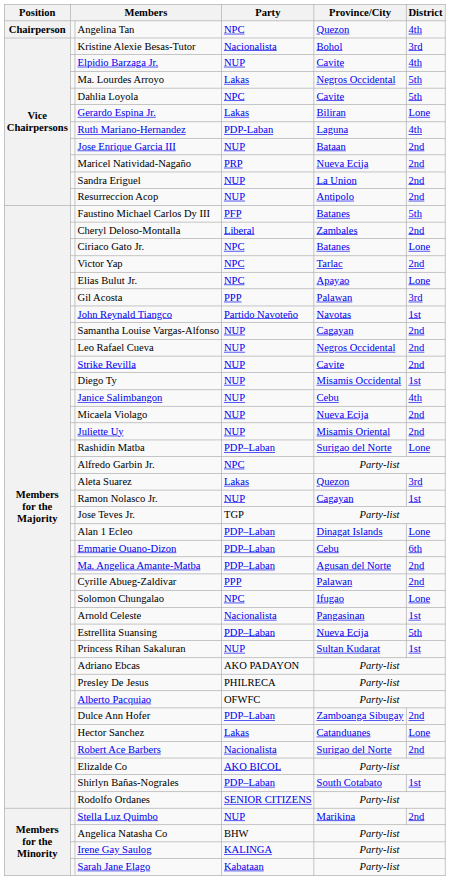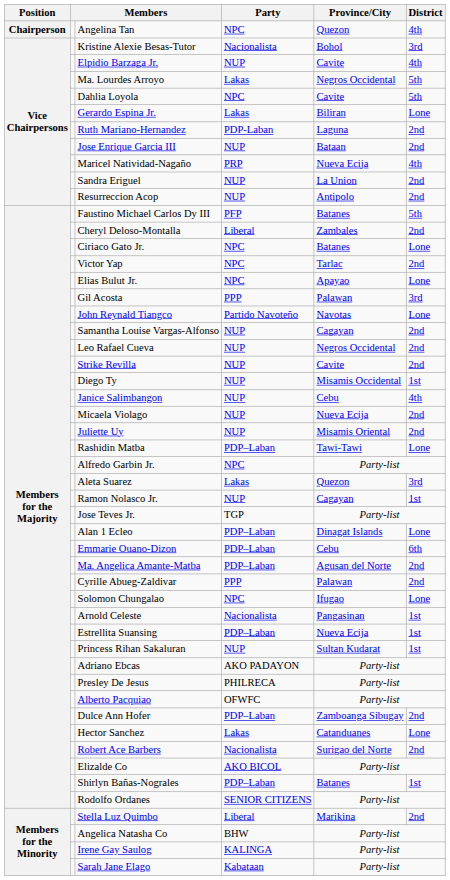 <table class="wikitable" style="font-size: 100%;">
 <tr>
 <th>Position</th>
 <th colspan="2">Members</th>
 <th>Party</th>
 <th>Province/City</th>
 <th>District</th>
 </tr>
 <tr>
 <th>Chairperson</th>
 <td></td>
 <td>Angelina Tan</td>
 <td><a href='#'>NPC</a></td>
 <td><a href='#'>Quezon</a></td>
 <td><a href='#'>4th</a></td>
 </tr>
 <tr>
 <th rowspan="10">Vice<br>Chairpersons</th>
 <td></td>
 <td>Kristine Alexie Besas-Tutor</td>
 <td><a href='#'>Nacionalista</a></td>
 <td><a href='#'>Bohol</a></td>
 <td><a href='#'>3rd</a></td>
 </tr>
 <tr>
 <td></td>
 <td><a href='#'>Elpidio Barzaga Jr.</a></td>
 <td><a href='#'>NUP</a></td>
 <td><a href='#'>Cavite</a></td>
 <td><a href='#'>4th</a></td>
 </tr>
 <tr>
 <td></td>
 <td>Ma. Lourdes Arroyo</td>
 <td><a href='#'>Lakas</a></td>
 <td><a href='#'>Negros Occidental</a></td>
 <td><a href='#'>5th</a></td>
 </tr>
 <tr>
 <td></td>
 <td>Dahlia Loyola</td>
 <td><a href='#'>NPC</a></td>
 <td><a href='#'>Cavite</a></td>
 <td><a href='#'>5th</a></td>
 </tr>
 <tr>
 <td></td>
 <td><a href='#'>Gerardo Espina Jr.</a></td>
 <td><a href='#'>Lakas</a></td>
 <td><a href='#'>Biliran</a></td>
 <td><a href='#'>Lone</a></td>
 </tr>
 <tr>
 <td></td>
 <td><a href='#'>Ruth Mariano-Hernandez</a></td>
 <td><a href='#'>PDP-Laban</a></td>
 <td><a href='#'>Laguna</a></td>
-<td><a href='#'>4th</a></td>
+<td><a href='#'>2nd</a></td>
 </tr>
 <tr>
 <td></td>
 <td><a href='#'>Jose Enrique Garcia III</a></td>
 <td><a href='#'>NUP</a></td>
 <td><a href='#'>Bataan</a></td>
 <td><a href='#'>2nd</a></td>
 </tr>
 <tr>
 <td></td>
 <td>Maricel Natividad-Nagaño</td>
 <td><a href='#'>PRP</a></td>
 <td><a href='#'>Nueva Ecija</a></td>
-<td><a href='#'>2nd</a></td>
+<td><a href='#'>4th</a></td>
 </tr>
 <tr>
 <td></td>
 <td>Sandra Eriguel</td>
 <td><a href='#'>NUP</a></td>
 <td><a href='#'>La Union</a></td>
 <td><a href='#'>2nd</a></td>
 </tr>
 <tr>
 <td></td>
 <td>Resurreccion Acop</td>
 <td><a href='#'>NUP</a></td>
 <td><a href='#'>Antipolo</a></td>
 <td><a href='#'>2nd</a></td>
 </tr>
 <tr>
 <th rowspan="36">Members<br>for the<br>Majority</th>
 <td></td>
 <td>Faustino Michael Carlos Dy III</td>
 <td><a href='#'>PFP</a></td>
 <td><a href='#'>Batanes</a></td>
 <td><a href='#'>5th</a></td>
 </tr>
 <tr>
 <td></td>
 <td>Cheryl Deloso-Montalla</td>
 <td><a href='#'>Liberal</a></td>
 <td><a href='#'>Zambales</a></td>
 <td><a href='#'>2nd</a></td>
 </tr>
 <tr>
 <td></td>
 <td>Ciriaco Gato Jr.</td>
 <td><a href='#'>NPC</a></td>
 <td><a href='#'>Batanes</a></td>
 <td><a href='#'>Lone</a></td>
 </tr>
 <tr>
 <td></td>
 <td>Victor Yap</td>
 <td><a href='#'>NPC</a></td>
 <td><a href='#'>Tarlac</a></td>
 <td><a href='#'>2nd</a></td>
 </tr>
 <tr>
 <td></td>
 <td>Elias Bulut Jr.</td>
 <td><a href='#'>NPC</a></td>
 <td><a href='#'>Apayao</a></td>
 <td><a href='#'>Lone</a></td>
 </tr>
 <tr>
 <td></td>
 <td>Gil Acosta</td>
 <td><a href='#'>PPP</a></td>
 <td><a href='#'>Palawan</a></td>
 <td><a href='#'>3rd</a></td>
 </tr>
 <tr>
 <td></td>
 <td><a href='#'>John Reynald Tiangco</a></td>
 <td><a href='#'>Partido Navoteño</a></td>
 <td><a href='#'>Navotas</a></td>
-<td><a href='#'>1st</a></td>
+<td><a href='#'>Lone</a></td>
 </tr>
 <tr>
 <td></td>
 <td>Samantha Louise Vargas-Alfonso</td>
 <td><a href='#'>NUP</a></td>
 <td><a href='#'>Cagayan</a></td>
 <td><a href='#'>2nd</a></td>
 </tr>
 <tr>
 <td></td>
 <td>Leo Rafael Cueva</td>
 <td><a href='#'>NUP</a></td>
 <td><a href='#'>Negros Occidental</a></td>
 <td><a href='#'>2nd</a></td>
 </tr>
 <tr>
 <td></td>
 <td><a href='#'>Strike Revilla</a></td>
 <td><a href='#'>NUP</a></td>
 <td><a href='#'>Cavite</a></td>
 <td><a href='#'>2nd</a></td>
 </tr>
 <tr>
 <td></td>
 <td>Diego Ty</td>
 <td><a href='#'>NUP</a></td>
 <td><a href='#'>Misamis Occidental</a></td>
 <td><a href='#'>1st</a></td>
 </tr>
 <tr>
 <td></td>
 <td><a href='#'>Janice Salimbangon</a></td>
 <td><a href='#'>NUP</a></td>
 <td><a href='#'>Cebu</a></td>
 <td><a href='#'>4th</a></td>
 </tr>
 <tr>
 <td></td>
 <td>Micaela Violago</td>
 <td><a href='#'>NUP</a></td>
 <td><a href='#'>Nueva Ecija</a></td>
 <td><a href='#'>2nd</a></td>
 </tr>
 <tr>
 <td></td>
 <td><a href='#'>Juliette Uy</a></td>
 <td><a href='#'>NUP</a></td>
 <td><a href='#'>Misamis Oriental</a></td>
 <td><a href='#'>2nd</a></td>
 </tr>
 <tr>
 <td></td>
 <td>Rashidin Matba</td>
 <td><a href='#'>PDP–Laban</a></td>
-<td><a href='#'>Surigao del Norte</a></td>
+<td><a href='#'>Tawi-Tawi</a></td>
 <td><a href='#'>Lone</a></td>
 </tr>
 <tr>
 <td></td>
 <td>Alfredo Garbin Jr.</td>
 <td><a href='#'>NPC</a></td>
 <td align="center" colspan="2"><em>Party-list</em></td>
 </tr>
 <tr>
 <td></td>
 <td>Aleta Suarez</td>
 <td><a href='#'>Lakas</a></td>
 <td><a href='#'>Quezon</a></td>
 <td><a href='#'>3rd</a></td>
 </tr>
 <tr>
 <td></td>
 <td>Ramon Nolasco Jr.</td>
 <td><a href='#'>NUP</a></td>
 <td><a href='#'>Cagayan</a></td>
 <td><a href='#'>1st</a></td>
 </tr>
 <tr>
 <td></td>
 <td>Jose Teves Jr.</td>
 <td>TGP</td>
 <td align="center" colspan="2"><em>Party-list</em></td>
 </tr>
 <tr>
 <td></td>
 <td>Alan 1 Ecleo</td>
 <td><a href='#'>PDP–Laban</a></td>
 <td><a href='#'>Dinagat Islands</a></td>
 <td><a href='#'>Lone</a></td>
 </tr>
 <tr>
 <td></td>
 <td><a href='#'>Emmarie Ouano-Dizon</a></td>
 <td><a href='#'>PDP–Laban</a></td>
 <td><a href='#'>Cebu</a></td>
 <td><a href='#'>6th</a></td>
 </tr>
 <tr>
 <td></td>
 <td><a href='#'>Ma. Angelica Amante-Matba</a></td>
 <td><a href='#'>PDP–Laban</a></td>
 <td><a href='#'>Agusan del Norte</a></td>
 <td><a href='#'>2nd</a></td>
 </tr>
 <tr>
 <td></td>
 <td>Cyrille Abueg-Zaldivar</td>
 <td><a href='#'>PPP</a></td>
 <td><a href='#'>Palawan</a></td>
 <td><a href='#'>2nd</a></td>
 </tr>
 <tr>
 <td></td>
 <td>Solomon Chungalao</td>
 <td><a href='#'>NPC</a></td>
 <td><a href='#'>Ifugao</a></td>
 <td><a href='#'>Lone</a></td>
 </tr>
 <tr>
 <td></td>
 <td>Arnold Celeste</td>
 <td><a href='#'>Nacionalista</a></td>
 <td><a href='#'>Pangasinan</a></td>
 <td><a href='#'>1st</a></td>
 </tr>
 <tr>
 <td></td>
 <td>Estrellita Suansing</td>
 <td><a href='#'>PDP–Laban</a></td>
 <td><a href='#'>Nueva Ecija</a></td>
-<td><a href='#'>5th</a></td>
+<td><a href='#'>1st</a></td>
 </tr>
 <tr>
 <td></td>
 <td>Princess Rihan Sakaluran</td>
 <td><a href='#'>NUP</a></td>
 <td><a href='#'>Sultan Kudarat</a></td>
 <td><a href='#'>1st</a></td>
 </tr>
 <tr>
 <td></td>
 <td>Adriano Ebcas</td>
 <td>AKO PADAYON</td>
 <td align="center" colspan="2"><em>Party-list</em></td>
 </tr>
 <tr>
 <td></td>
 <td>Presley De Jesus</td>
 <td>PHILRECA</td>
 <td align="center" colspan="2"><em>Party-list</em></td>
 </tr>
 <tr>
 <td></td>
 <td><a href='#'>Alberto Pacquiao</a></td>
 <td>OFWFC</td>
 <td align="center" colspan="2"><em>Party-list</em></td>
 </tr>
 <tr>
 <td></td>
 <td>Dulce Ann Hofer</td>
 <td><a href='#'>PDP–Laban</a></td>
 <td><a href='#'>Zamboanga Sibugay</a></td>
 <td><a href='#'>2nd</a></td>
 </tr>
 <tr>
 <td></td>
 <td>Hector Sanchez</td>
 <td><a href='#'>Lakas</a></td>
 <td><a href='#'>Catanduanes</a></td>
 <td><a href='#'>Lone</a></td>
 </tr>
 <tr>
 <td></td>
 <td><a href='#'>Robert Ace Barbers</a></td>
 <td><a href='#'>Nacionalista</a></td>
 <td><a href='#'>Surigao del Norte</a></td>
 <td><a href='#'>2nd</a></td>
 </tr>
 <tr>
 <td></td>
 <td>Elizalde Co</td>
 <td><a href='#'>AKO BICOL</a></td>
 <td align="center" colspan="2"><em>Party-list</em></td>
 </tr>
 <tr>
 <td></td>
 <td>Shirlyn Bañas-Nograles</td>
 <td><a href='#'>PDP–Laban</a></td>
-<td><a href='#'>South Cotabato</a></td>
+<td><a href='#'>Batanes</a></td>
 <td><a href='#'>1st</a></td>
 </tr>
 <tr>
 <td></td>
 <td>Rodolfo Ordanes</td>
 <td><a href='#'>SENIOR CITIZENS</a></td>
 <td align="center" colspan="2"><em>Party-list</em></td>
 </tr>
 <tr>
 <th rowspan="4">Members<br>for the<br>Minority</th>
 <td></td>
 <td><a href='#'>Stella Luz Quimbo</a></td>
-<td><a href='#'>NUP</a></td>
+<td><a href='#'>Liberal</a></td>
 <td><a href='#'>Marikina</a></td>
 <td><a href='#'>2nd</a></td>
 </tr>
 <tr>
 <td></td>
 <td>Angelica Natasha Co</td>
 <td>BHW</td>
 <td align="center" colspan="2"><em>Party-list</em></td>
 </tr>
 <tr>
 <td></td>
 <td><a href='#'>Irene Gay Saulog</a></td>
 <td><a href='#'>KALINGA</a></td>
 <td align="center" colspan="2"><em>Party-list</em></td>
 </tr>
 <tr>
 <td></td>
 <td><a href='#'>Sarah Jane Elago</a></td>
 <td><a href='#'>Kabataan</a></td>
 <td align="center" colspan="2"><em>Party-list</em></td>
 </tr>
 </table>
